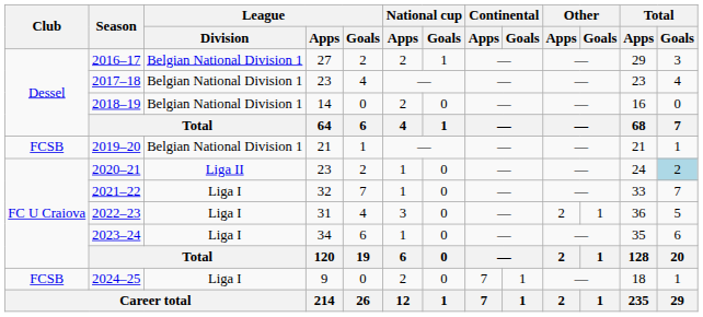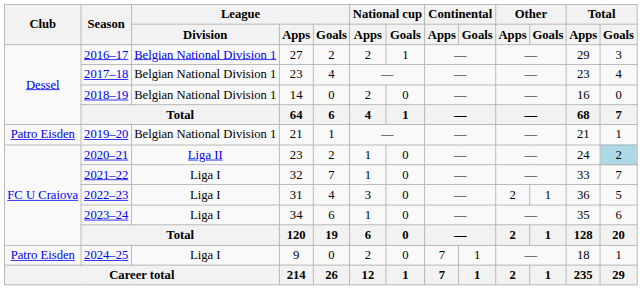 <table class="wikitable" style="text-align:center">
 <tr>
 <th rowspan="2">Club</th>
 <th rowspan="2">Season</th>
 <th colspan="3">League</th>
 <th colspan="2">National cup</th>
 <th colspan="2">Continental</th>
 <th colspan="2">Other</th>
 <th colspan="3">Total</th>
 </tr>
 <tr>
 <th>Division</th>
 <th>Apps</th>
 <th>Goals</th>
 <th>Apps</th>
 <th>Goals</th>
 <th>Apps</th>
 <th>Goals</th>
 <th>Apps</th>
 <th>Goals</th>
 <th>Apps</th>
 <th>Goals</th>
 </tr>
 <tr>
 <td rowspan="4"><a href='#'>Dessel</a></td>
 <td><a href='#'>2016–17</a></td>
 <td><a href='#'>Belgian National Division 1</a></td>
 <td>27</td>
 <td>2</td>
 <td>2</td>
 <td>1</td>
 <td colspan="2">—</td>
 <td colspan="2">—</td>
 <td>29</td>
 <td>3</td>
 </tr>
 <tr>
 <td><a href='#'>2017–18</a></td>
 <td>Belgian National Division 1</td>
 <td>23</td>
 <td>4</td>
 <td colspan="2">—</td>
 <td colspan="2">—</td>
 <td colspan="2">—</td>
 <td>23</td>
 <td>4</td>
 </tr>
 <tr>
 <td><a href='#'>2018–19</a></td>
 <td>Belgian National Division 1</td>
 <td>14</td>
 <td>0</td>
 <td>2</td>
 <td>0</td>
 <td colspan="2">—</td>
 <td colspan="2">—</td>
 <td>16</td>
 <td>0</td>
 </tr>
 <tr>
 <th colspan="2">Total</th>
 <th>64</th>
 <th>6</th>
 <th>4</th>
 <th>1</th>
 <th colspan="2">—</th>
 <th colspan="2">—</th>
 <th>68</th>
 <th>7</th>
 </tr>
 <tr>
-<td><a href='#'>FCSB</a></td>
+<td><a href='#'>Patro Eisden</a></td>
 <td><a href='#'>2019–20</a></td>
 <td>Belgian National Division 1</td>
 <td>21</td>
 <td>1</td>
 <td colspan="2">—</td>
 <td colspan="2">—</td>
 <td colspan="2">—</td>
 <td>21</td>
 <td>1</td>
 </tr>
 <tr>
 <td rowspan="5"><a href='#'>FC U Craiova</a></td>
 <td><a href='#'>2020–21</a></td>
 <td><a href='#'>Liga II</a></td>
 <td>23</td>
 <td>2</td>
 <td>1</td>
 <td>0</td>
 <td colspan="2">—</td>
 <td colspan="2">—</td>
 <td>24</td>
 <td style="background: lightblue;">2</td>
 </tr>
 <tr>
 <td><a href='#'>2021–22</a></td>
 <td>Liga I</td>
 <td>32</td>
 <td>7</td>
 <td>1</td>
 <td>0</td>
 <td colspan="2">—</td>
 <td colspan="2">—</td>
 <td>33</td>
 <td>7</td>
 </tr>
 <tr>
 <td><a href='#'>2022–23</a></td>
 <td>Liga I</td>
 <td>31</td>
 <td>4</td>
 <td>3</td>
 <td>0</td>
 <td colspan="2">—</td>
 <td>2</td>
 <td>1</td>
 <td>36</td>
 <td>5</td>
 </tr>
 <tr>
 <td><a href='#'>2023–24</a></td>
 <td>Liga I</td>
 <td>34</td>
 <td>6</td>
 <td>1</td>
 <td>0</td>
 <td colspan="2">—</td>
 <td colspan="2">—</td>
 <td>35</td>
 <td>6</td>
 </tr>
 <tr>
 <th colspan="2">Total</th>
 <th>120</th>
 <th>19</th>
 <th>6</th>
 <th>0</th>
 <th colspan="2">—</th>
 <th>2</th>
 <th>1</th>
 <th>128</th>
 <th>20</th>
 </tr>
 <tr>
-<td><a href='#'>FCSB</a></td>
+<td><a href='#'>Patro Eisden</a></td>
 <td><a href='#'>2024–25</a></td>
 <td>Liga I</td>
 <td>9</td>
 <td>0</td>
 <td>2</td>
 <td>0</td>
 <td>7</td>
 <td>1</td>
 <td colspan="2">—</td>
 <td>18</td>
 <td>1</td>
 </tr>
 <tr>
 <th colspan="3">Career total</th>
 <th>214</th>
 <th>26</th>
 <th>12</th>
 <th>1</th>
 <th>7</th>
 <th>1</th>
 <th>2</th>
 <th>1</th>
 <th>235</th>
 <th>29</th>
 </tr>
 </table>
